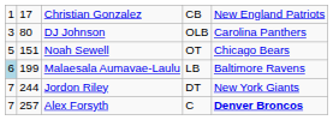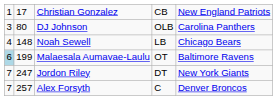 <table class="wikitable">
 <tr>
 <td>1</td>
 <td>17</td>
 <td><a href='#'>Christian Gonzalez</a></td>
 <td>CB</td>
 <td><a href='#'>New England Patriots</a></td>
 </tr>
 <tr>
 <td>3</td>
 <td>80</td>
 <td><a href='#'>DJ Johnson</a></td>
 <td>OLB</td>
 <td><a href='#'>Carolina Panthers</a></td>
 </tr>
 <tr>
-<td>5</td>
-<td>151</td>
+<td>4</td>
+<td>148</td>
 <td><a href='#'>Noah Sewell</a></td>
-<td>OT</td>
+<td>LB</td>
 <td><a href='#'>Chicago Bears</a></td>
 </tr>
 <tr>
 <td style="background: lightblue;">6</td>
 <td>199</td>
 <td><a href='#'>Malaesala Aumavae-Laulu</a></td>
-<td>LB</td>
+<td>OT</td>
 <td><a href='#'>Baltimore Ravens</a></td>
 </tr>
 <tr>
 <td>7</td>
-<td>244</td>
+<td>247</td>
 <td><a href='#'>Jordon Riley</a></td>
 <td>DT</td>
 <td><a href='#'>New York Giants</a></td>
 </tr>
 <tr>
 <td>7</td>
 <td>257</td>
 <td><a href='#'>Alex Forsyth</a></td>
 <td>C</td>
-<td><strong><a href='#'>Denver Broncos</a></strong></td>
+<td><a href='#'>Denver Broncos</a></td>
 </tr>
 </table>
